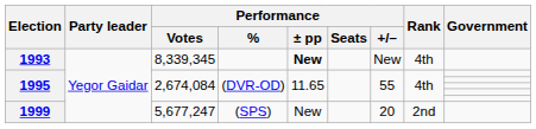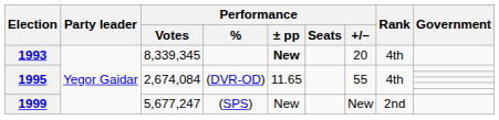 <table class=wikitable style=text-align:center>
 <tr>
 <th rowspan="2"><strong>Election</strong></th>
 <th rowspan="2">Party leader</th>
 <th colspan="5" scope="col">Performance</th>
 <th rowspan="2">Rank</th>
 <th rowspan="2">Government</th>
 </tr>
 <tr>
 <th><strong>Votes</strong></th>
 <th><strong>%</strong></th>
 <th><strong>± pp</strong></th>
 <th><strong>Seats</strong></th>
 <th><strong>+/–</strong></th>
 </tr>
 <tr>
 <th><a href='#'>1993</a></th>
 <td rowspan="7"><a href='#'>Yegor Gaidar</a></td>
 <td>8,339,345</td>
 <td></td>
 <td><strong>New</strong></td>
 <td></td>
-<td>New</td>
+<td> 20</td>
 <td> 4th</td>
 <td></td>
 </tr>
 <tr>
 <th rowspan="5"><a href='#'>1995</a></th>
 <td rowspan="5">2,674,084</td>
 <td rowspan="5"> (<a href='#'>DVR-OD</a>)</td>
 <td rowspan="5"> 11.65</td>
 <td rowspan="5"></td>
 <td rowspan="5"> 55</td>
 <td rowspan="5"> 4th</td>
 <td></td>
 </tr>
 <tr>
 <td></td>
 </tr>
 <tr>
 <td></td>
 </tr>
 <tr>
 <td></td>
 </tr>
 <tr>
 <td></td>
 </tr>
 <tr>
 <th><a href='#'>1999</a></th>
 <td>5,677,247</td>
 <td> (<a href='#'>SPS</a>)</td>
 <td>New</td>
 <td></td>
-<td> 20</td>
+<td>New</td>
 <td> 2nd</td>
 <td></td>
 </tr>
 </table>
